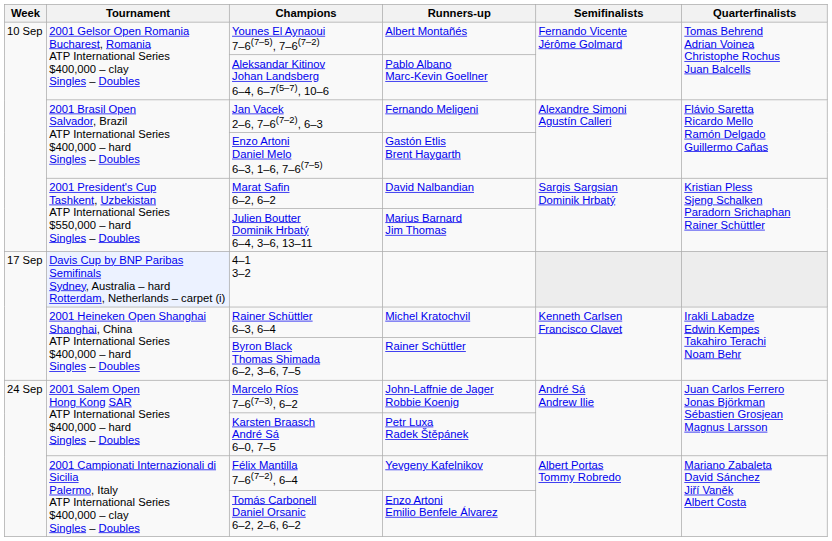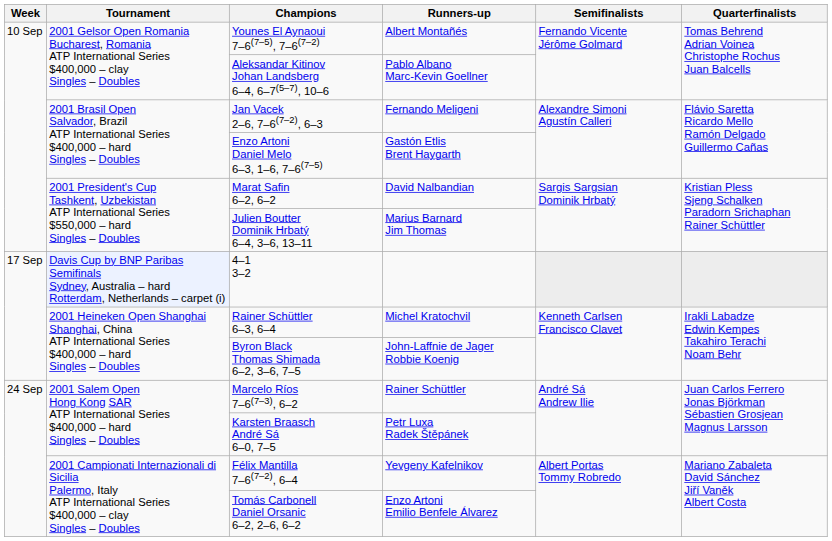 <table class=wikitable style=font-size:95%>
 <tr>
 <th style="width:50px;">Week</th>
 <th style="width:240px;">Tournament</th>
 <th style="width:200px;">Champions</th>
 <th style="width:200px;">Runners-up</th>
 <th style="width:190px;">Semifinalists</th>
 <th style="width:190px;">Quarterfinalists</th>
 </tr>
 <tr valign=top>
 <td rowspan=6>10 Sep</td>
 <td rowspan=2><a href='#'>2001 Gelsor Open Romania</a><br> <a href='#'>Bucharest</a>, <a href='#'>Romania</a><br>ATP International Series<br>$400,000 – clay <br> <a href='#'>Singles</a> – <a href='#'>Doubles</a></td>
 <td> <a href='#'>Younes El Aynaoui</a> <br>7–6<sup>(7–5)</sup>, 7–6<sup>(7–2)</sup></td>
 <td> <a href='#'>Albert Montañés</a></td>
 <td rowspan=2> <a href='#'>Fernando Vicente</a> <br> <a href='#'>Jérôme Golmard</a></td>
 <td rowspan=2> <a href='#'>Tomas Behrend</a> <br>  <a href='#'>Adrian Voinea</a> <br> <a href='#'>Christophe Rochus</a>  <br>  <a href='#'>Juan Balcells</a></td>
 </tr>
 <tr valign=top>
 <td> <a href='#'>Aleksandar Kitinov</a><br> <a href='#'>Johan Landsberg</a><br> 6–4, 6–7<sup>(5–7)</sup>, 10–6</td>
 <td> <a href='#'>Pablo Albano</a><br> <a href='#'>Marc-Kevin Goellner</a></td>
 </tr>
 <tr valign=top>
 <td rowspan=2><a href='#'>2001 Brasil Open</a><br> <a href='#'>Salvador</a>, Brazil<br>ATP International Series<br>$400,000 – hard <br> <a href='#'>Singles</a> – <a href='#'>Doubles</a></td>
 <td> <a href='#'>Jan Vacek</a> <br>2–6, 7–6<sup>(7–2)</sup>, 6–3</td>
 <td> <a href='#'>Fernando Meligeni</a></td>
 <td rowspan=2> <a href='#'>Alexandre Simoni</a> <br> <a href='#'>Agustín Calleri</a></td>
 <td rowspan=2> <a href='#'>Flávio Saretta</a> <br>  <a href='#'>Ricardo Mello</a> <br> <a href='#'>Ramón Delgado</a>  <br>  <a href='#'>Guillermo Cañas</a></td>
 </tr>
 <tr valign=top>
 <td> <a href='#'>Enzo Artoni</a><br> <a href='#'>Daniel Melo</a><br> 6–3, 1–6, 7–6<sup>(7–5)</sup></td>
 <td> <a href='#'>Gastón Etlis</a><br> <a href='#'>Brent Haygarth</a></td>
 </tr>
 <tr valign=top>
 <td rowspan=2><a href='#'>2001 President's Cup</a><br> <a href='#'>Tashkent</a>, <a href='#'>Uzbekistan</a><br>ATP International Series<br>$550,000 – hard <br> <a href='#'>Singles</a> – <a href='#'>Doubles</a></td>
 <td> <a href='#'>Marat Safin</a> <br>6–2, 6–2</td>
 <td> <a href='#'>David Nalbandian</a></td>
 <td rowspan=2> <a href='#'>Sargis Sargsian</a> <br> <a href='#'>Dominik Hrbatý</a></td>
 <td rowspan=2> <a href='#'>Kristian Pless</a> <br>  <a href='#'>Sjeng Schalken</a> <br> <a href='#'>Paradorn Srichaphan</a>  <br>  <a href='#'>Rainer Schüttler</a></td>
 </tr>
 <tr valign=top>
 <td> <a href='#'>Julien Boutter</a><br> <a href='#'>Dominik Hrbatý</a><br> 6–4, 3–6, 13–11</td>
 <td> <a href='#'>Marius Barnard</a><br> <a href='#'>Jim Thomas</a></td>
 </tr>
 <tr valign=top>
 <td rowspan=3>17 Sep</td>
 <td style="background:#ECF2FF;"><a href='#'>Davis Cup by BNP Paribas Semifinals</a><br><a href='#'>Sydney</a>, Australia – hard<br><a href='#'>Rotterdam</a>, Netherlands – carpet (i)</td>
 <td> 4–1<br> 3–2</td>
 <td><br></td>
 <td bgcolor=#ededed></td>
 <td bgcolor=#ededed></td>
 </tr>
 <tr valign=top>
 <td rowspan=2><a href='#'>2001 Heineken Open Shanghai</a><br> <a href='#'>Shanghai</a>, China<br>ATP International Series<br>$400,000 – hard <br> <a href='#'>Singles</a> – <a href='#'>Doubles</a></td>
 <td> <a href='#'>Rainer Schüttler</a> <br>6–3, 6–4</td>
 <td> <a href='#'>Michel Kratochvil</a></td>
 <td rowspan=2> <a href='#'>Kenneth Carlsen</a> <br> <a href='#'>Francisco Clavet</a></td>
 <td rowspan=2> <a href='#'>Irakli Labadze</a> <br>  <a href='#'>Edwin Kempes</a> <br> <a href='#'>Takahiro Terachi</a>  <br>  <a href='#'>Noam Behr</a></td>
 </tr>
 <tr valign=top>
 <td> <a href='#'>Byron Black</a><br> <a href='#'>Thomas Shimada</a><br> 6–2, 3–6, 7–5</td>
-<td> <a href='#'>Rainer Schüttler</a></td>
+<td> <a href='#'>John-Laffnie de Jager</a><br> <a href='#'>Robbie Koenig</a></td>
 </tr>
 <tr valign=top>
 <td rowspan=4>24 Sep</td>
 <td rowspan=2><a href='#'>2001 Salem Open</a><br> <a href='#'>Hong Kong</a> <a href='#'>SAR</a><br>ATP International Series<br>$400,000 – hard <br> <a href='#'>Singles</a> – <a href='#'>Doubles</a></td>
 <td> <a href='#'>Marcelo Ríos</a> <br>7–6<sup>(7–3)</sup>, 6–2</td>
-<td> <a href='#'>John-Laffnie de Jager</a><br> <a href='#'>Robbie Koenig</a></td>
+<td> <a href='#'>Rainer Schüttler</a></td>
 <td rowspan=2> <a href='#'>André Sá</a> <br> <a href='#'>Andrew Ilie</a></td>
 <td rowspan=2> <a href='#'>Juan Carlos Ferrero</a> <br>  <a href='#'>Jonas Björkman</a> <br> <a href='#'>Sébastien Grosjean</a>  <br>  <a href='#'>Magnus Larsson</a></td>
 </tr>
 <tr valign=top>
 <td> <a href='#'>Karsten Braasch</a><br> <a href='#'>André Sá</a><br> 6–0, 7–5</td>
 <td> <a href='#'>Petr Luxa</a><br> <a href='#'>Radek Štěpánek</a></td>
 </tr>
 <tr valign=top>
 <td rowspan=2><a href='#'>2001 Campionati Internazionali di Sicilia</a><br> <a href='#'>Palermo</a>, Italy<br>ATP International Series<br>$400,000 – clay <br> <a href='#'>Singles</a> – <a href='#'>Doubles</a></td>
 <td> <a href='#'>Félix Mantilla</a> <br>7–6<sup>(7–2)</sup>, 6–4</td>
 <td> <a href='#'>Yevgeny Kafelnikov</a></td>
 <td rowspan=2> <a href='#'>Albert Portas</a> <br> <a href='#'>Tommy Robredo</a></td>
 <td rowspan=2> <a href='#'>Mariano Zabaleta</a> <br>  <a href='#'>David Sánchez</a> <br> <a href='#'>Jiří Vaněk</a>  <br>  <a href='#'>Albert Costa</a></td>
 </tr>
 <tr valign=top>
 <td> <a href='#'>Tomás Carbonell</a><br> <a href='#'>Daniel Orsanic</a><br> 6–2, 2–6, 6–2</td>
 <td> <a href='#'>Enzo Artoni</a><br> <a href='#'>Emilio Benfele Álvarez</a></td>
 </tr>
 </table>
